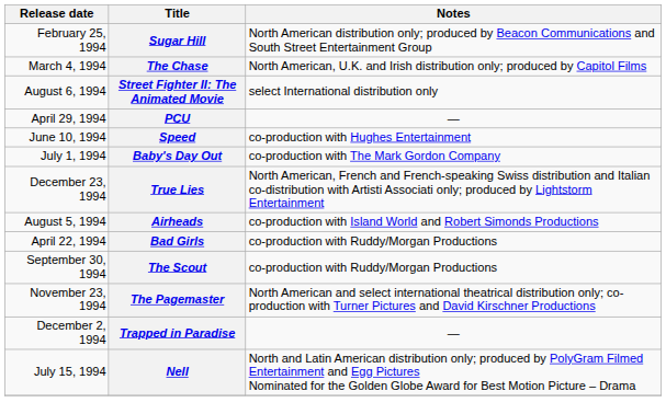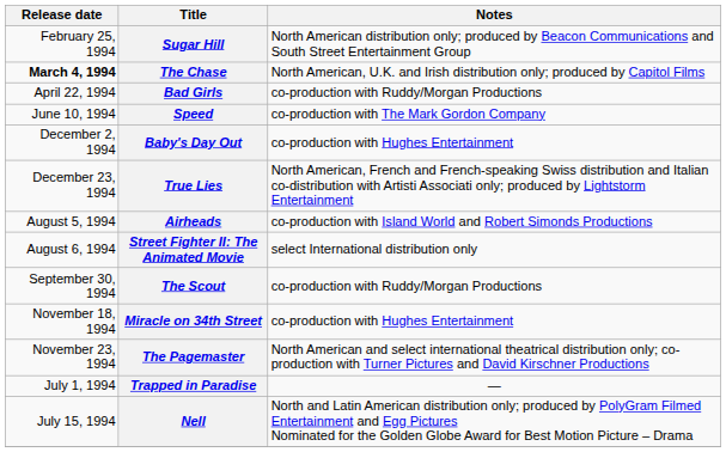 <table class="wikitable plainrowheaders sortable">
 <tr>
 <th scope="col" style="width:130px;">Release date</th>
 <th scope="col">Title</th>
 <th scope="col" class="unsortable">Notes</th>
 </tr>
 <tr>
 <td style="text-align:right;">February 25, 1994</td>
 <th scope="row"><em><a href='#'>Sugar Hill</a></em></th>
 <td>North American distribution only; produced by <a href='#'>Beacon Communications</a> and South Street Entertainment Group</td>
 </tr>
 <tr>
-<td style="text-align:right;">March 4, 1994</td>
+<td style="text-align:right;"><strong>March 4, 1994</strong></td>
 <th scope="row"><em><a href='#'>The Chase</a></em></th>
 <td>North American, U.K. and Irish distribution only; produced by <a href='#'>Capitol Films</a></td>
 </tr>
 <tr>
-<td style="text-align:right;">August 6, 1994</td>
-<th scope="row"><em><a href='#'>Street Fighter II: The Animated Movie</a></em></th>
-<td>select International distribution only</td>
-</tr>
-<tr>
-<td style="text-align:right;">April 29, 1994</td>
-<th scope="row"><em><a href='#'>PCU</a></em></th>
-<td align="center">—</td>
+<td style="text-align:right;">April 22, 1994</td>
+<th scope="row"><em><a href='#'>Bad Girls</a></em></th>
+<td>co-production with Ruddy/Morgan Productions</td>
 </tr>
 <tr>
 <td style="text-align:right;">June 10, 1994</td>
 <th scope="row"><em><a href='#'>Speed</a></em></th>
-<td>co-production with <a href='#'>Hughes Entertainment</a></td>
+<td>co-production with <a href='#'>The Mark Gordon Company</a></td>
 </tr>
 <tr>
-<td style="text-align:right;">July 1, 1994</td>
+<td style="text-align:right;">December 2, 1994</td>
 <th scope="row"><em><a href='#'>Baby's Day Out</a></em></th>
-<td>co-production with <a href='#'>The Mark Gordon Company</a></td>
+<td>co-production with <a href='#'>Hughes Entertainment</a></td>
 </tr>
 <tr>
 <td style="text-align:right;">December 23, 1994</td>
 <th scope="row"><em><a href='#'>True Lies</a></em></th>
 <td>North American, French and French-speaking Swiss distribution and Italian co-distribution with Artisti Associati only; produced by <a href='#'>Lightstorm Entertainment</a></td>
 </tr>
 <tr>
 <td style="text-align:right;">August 5, 1994</td>
 <th scope="row"><em><a href='#'>Airheads</a></em></th>
 <td>co-production with <a href='#'>Island World</a> and <a href='#'>Robert Simonds Productions</a></td>
 </tr>
 <tr>
-<td style="text-align:right;">April 22, 1994</td>
-<th scope="row"><em><a href='#'>Bad Girls</a></em></th>
-<td>co-production with Ruddy/Morgan Productions</td>
+<td style="text-align:right;">August 6, 1994</td>
+<th scope="row"><em><a href='#'>Street Fighter II: The Animated Movie</a></em></th>
+<td>select International distribution only</td>
 </tr>
 <tr>
 <td style="text-align:right;">September 30, 1994</td>
 <th scope="row"><em><a href='#'>The Scout</a></em></th>
 <td>co-production with Ruddy/Morgan Productions</td>
 </tr>
 <tr>
+<td style="text-align:right;">November 18, 1994</td>
+<th scope="row"><em><a href='#'>Miracle on 34th Street</a></em></th>
+<td>co-production with <a href='#'>Hughes Entertainment</a></td>
+</tr>
+<tr>
 <td style="text-align:right;">November 23, 1994</td>
 <th scope="row"><em><a href='#'>The Pagemaster</a></em></th>
 <td>North American and select international theatrical distribution only; co-production with <a href='#'>Turner Pictures</a> and <a href='#'>David Kirschner Productions</a></td>
 </tr>
 <tr>
-<td style="text-align:right;">December 2, 1994</td>
+<td style="text-align:right;">July 1, 1994</td>
 <th scope="row"><em><a href='#'>Trapped in Paradise</a></em></th>
 <td align="center">—</td>
 </tr>
 <tr>
 <td style="text-align:right;">July 15, 1994</td>
 <th scope="row"><em><a href='#'>Nell</a></em></th>
 <td>North and Latin American distribution only; produced by <a href='#'>PolyGram Filmed Entertainment</a> and <a href='#'>Egg Pictures</a><br>Nominated for the Golden Globe Award for Best Motion Picture – Drama</td>
 </tr>
 <tr>
 </tr>
 </table>
